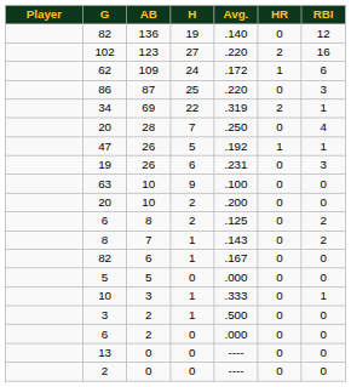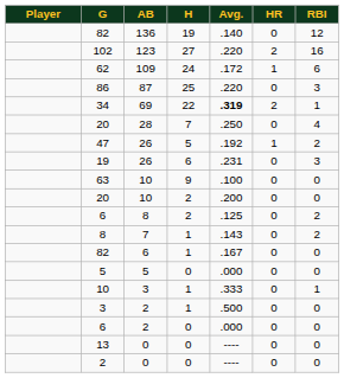 <table class="wikitable sortable">
 <tr>
 <th style="background:#0C371D;color:#ffc322;" width="16%">Player</th>
 <th style="background:#0C371D;color:#ffc322;" width="9%">G</th>
 <th style="background:#0C371D;color:#ffc322;" width="9%">AB</th>
 <th style="background:#0C371D;color:#ffc322;" width="9%">H</th>
 <th style="background:#0C371D;color:#ffc322;" width="9%">Avg.</th>
 <th style="background:#0C371D;color:#ffc322;" width="9%">HR</th>
 <th style="background:#0C371D;color:#ffc322;" width="9%">RBI</th>
 </tr>
 <tr align="center">
 <td></td>
 <td>82</td>
 <td>136</td>
 <td>19</td>
 <td>.140</td>
 <td>0</td>
 <td>12</td>
 </tr>
 <tr align="center">
 <td></td>
 <td>102</td>
 <td>123</td>
 <td>27</td>
 <td>.220</td>
 <td>2</td>
 <td>16</td>
 </tr>
 <tr align="center">
 <td></td>
 <td>62</td>
 <td>109</td>
 <td>24</td>
 <td>.172</td>
 <td>1</td>
 <td>6</td>
 </tr>
 <tr align="center">
 <td></td>
 <td>86</td>
 <td>87</td>
 <td>25</td>
 <td>.220</td>
 <td>0</td>
 <td>3</td>
 </tr>
 <tr align="center">
 <td></td>
 <td>34</td>
 <td>69</td>
 <td>22</td>
-<td>.319</td>
+<td><strong>.319</strong></td>
 <td>2</td>
 <td>1</td>
 </tr>
 <tr align="center">
 <td></td>
 <td>20</td>
 <td>28</td>
 <td>7</td>
 <td>.250</td>
 <td>0</td>
 <td>4</td>
 </tr>
 <tr align="center">
 <td></td>
 <td>47</td>
 <td>26</td>
 <td>5</td>
 <td>.192</td>
 <td>1</td>
-<td>1</td>
+<td>2</td>
 </tr>
 <tr align="center">
 <td></td>
 <td>19</td>
 <td>26</td>
 <td>6</td>
 <td>.231</td>
 <td>0</td>
 <td>3</td>
 </tr>
 <tr align="center">
 <td></td>
 <td>63</td>
 <td>10</td>
 <td>9</td>
 <td>.100</td>
 <td>0</td>
 <td>0</td>
 </tr>
 <tr align="center">
 <td></td>
 <td>20</td>
 <td>10</td>
 <td>2</td>
 <td>.200</td>
 <td>0</td>
 <td>0</td>
 </tr>
 <tr align="center">
 <td></td>
 <td>6</td>
 <td>8</td>
 <td>2</td>
 <td>.125</td>
 <td>0</td>
 <td>2</td>
 </tr>
 <tr align="center">
 <td></td>
 <td>8</td>
 <td>7</td>
 <td>1</td>
 <td>.143</td>
 <td>0</td>
 <td>2</td>
 </tr>
 <tr align="center">
 <td></td>
 <td>82</td>
 <td>6</td>
 <td>1</td>
 <td>.167</td>
 <td>0</td>
 <td>0</td>
 </tr>
 <tr align="center">
 <td></td>
 <td>5</td>
 <td>5</td>
 <td>0</td>
 <td>.000</td>
 <td>0</td>
 <td>0</td>
 </tr>
 <tr align="center">
 <td></td>
 <td>10</td>
 <td>3</td>
 <td>1</td>
 <td>.333</td>
 <td>0</td>
 <td>1</td>
 </tr>
 <tr align="center">
 <td></td>
 <td>3</td>
 <td>2</td>
 <td>1</td>
 <td>.500</td>
 <td>0</td>
 <td>0</td>
 </tr>
 <tr align="center">
 <td></td>
 <td>6</td>
 <td>2</td>
 <td>0</td>
 <td>.000</td>
 <td>0</td>
 <td>0</td>
 </tr>
 <tr align="center">
 <td></td>
 <td>13</td>
 <td>0</td>
 <td>0</td>
 <td>----</td>
 <td>0</td>
 <td>0</td>
 </tr>
 <tr align="center">
 <td></td>
 <td>2</td>
 <td>0</td>
 <td>0</td>
 <td>----</td>
 <td>0</td>
 <td>0</td>
 </tr>
 </table>
